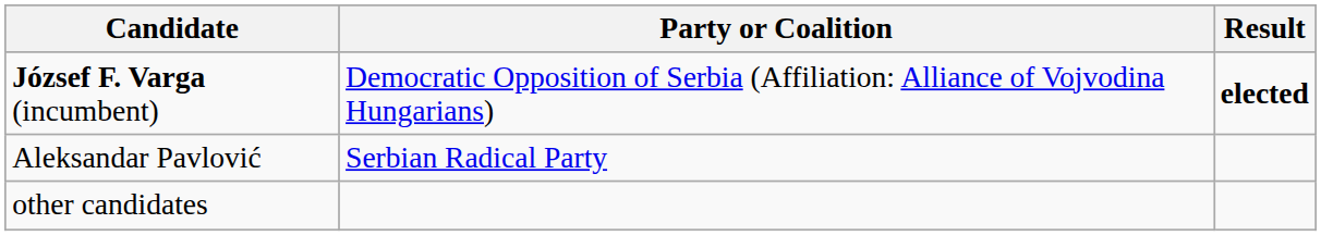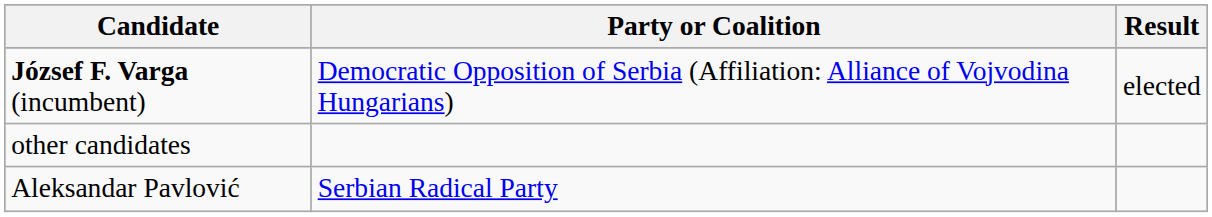 <table style="width:700px;" class="wikitable">
 <tr>
 <th>Candidate</th>
 <th>Party or Coalition</th>
 <th>Result</th>
 </tr>
 <tr>
 <td align="left"><strong>József F. Varga</strong> (incumbent)</td>
 <td align="left"><a href='#'>Democratic Opposition of Serbia</a> (Affiliation: <a href='#'>Alliance of Vojvodina Hungarians</a>)</td>
-<td align="right"><strong>elected</strong></td>
+<td align="right">elected</td>
+</tr>
+<tr>
+<td align="left">other candidates</td>
+<td align="left"></td>
+<td align="right"></td>
 </tr>
 <tr>
 <td align="left">Aleksandar Pavlović</td>
 <td align="left"><a href='#'>Serbian Radical Party</a></td>
 <td align="right"></td>
 </tr>
-<tr>
-<td align="left">other candidates</td>
-<td align="left"></td>
-<td align="right"></td>
-</tr>
 </table>
